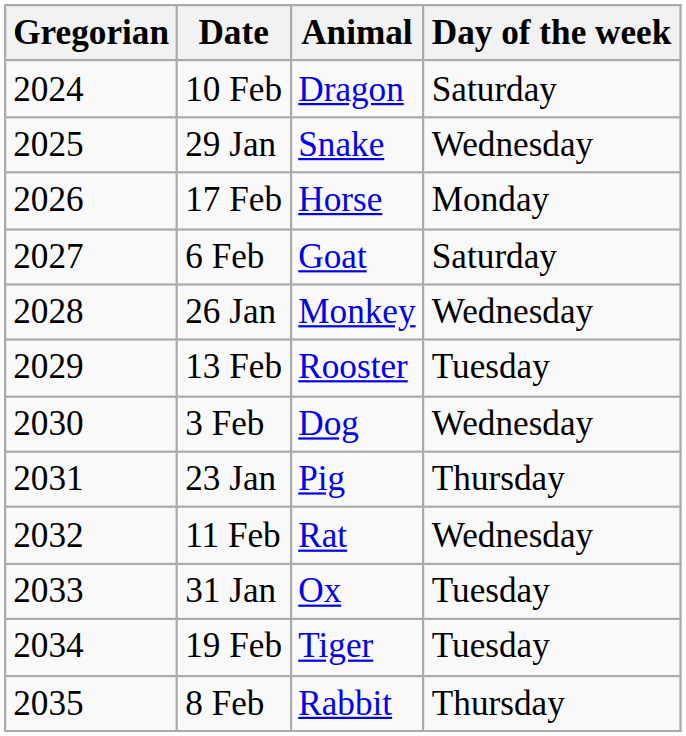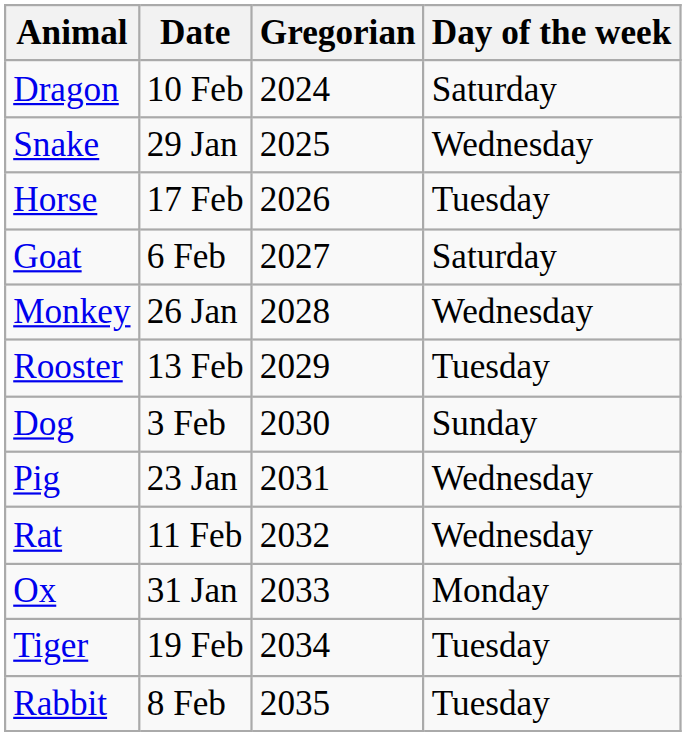 <table class="wikitable">
 <tr>
+<th>Animal</th>
+<th>Date</th>
 <th>Gregorian</th>
-<th>Date</th>
-<th>Animal</th>
 <th>Day of the week</th>
 </tr>
 <tr>
+<td><a href='#'>Dragon</a></td>
+<td>10 Feb</td>
 <td>2024</td>
-<td>10 Feb</td>
-<td><a href='#'>Dragon</a></td>
 <td>Saturday</td>
 </tr>
 <tr>
+<td><a href='#'>Snake</a></td>
+<td>29 Jan</td>
 <td>2025</td>
-<td>29 Jan</td>
-<td><a href='#'>Snake</a></td>
 <td>Wednesday</td>
 </tr>
 <tr>
+<td><a href='#'>Horse</a></td>
+<td>17 Feb</td>
 <td>2026</td>
-<td>17 Feb</td>
-<td><a href='#'>Horse</a></td>
+<td>Tuesday</td>
+</tr>
+<tr>
+<td><a href='#'>Goat</a></td>
+<td>6 Feb</td>
+<td>2027</td>
+<td>Saturday</td>
+</tr>
+<tr>
+<td><a href='#'>Monkey</a></td>
+<td>26 Jan</td>
+<td>2028</td>
+<td>Wednesday</td>
+</tr>
+<tr>
+<td><a href='#'>Rooster</a></td>
+<td>13 Feb</td>
+<td>2029</td>
+<td>Tuesday</td>
+</tr>
+<tr>
+<td><a href='#'>Dog</a></td>
+<td>3 Feb</td>
+<td>2030</td>
+<td>Sunday</td>
+</tr>
+<tr>
+<td><a href='#'>Pig</a></td>
+<td>23 Jan</td>
+<td>2031</td>
+<td>Wednesday</td>
+</tr>
+<tr>
+<td><a href='#'>Rat</a></td>
+<td>11 Feb</td>
+<td>2032</td>
+<td>Wednesday</td>
+</tr>
+<tr>
+<td><a href='#'>Ox</a></td>
+<td>31 Jan</td>
+<td>2033</td>
 <td>Monday</td>
 </tr>
 <tr>
-<td>2027</td>
-<td>6 Feb</td>
-<td><a href='#'>Goat</a></td>
-<td>Saturday</td>
-</tr>
-<tr>
-<td>2028</td>
-<td>26 Jan</td>
-<td><a href='#'>Monkey</a></td>
-<td>Wednesday</td>
-</tr>
-<tr>
-<td>2029</td>
-<td>13 Feb</td>
-<td><a href='#'>Rooster</a></td>
+<td><a href='#'>Tiger</a></td>
+<td>19 Feb</td>
+<td>2034</td>
 <td>Tuesday</td>
 </tr>
 <tr>
-<td>2030</td>
-<td>3 Feb</td>
-<td><a href='#'>Dog</a></td>
-<td>Wednesday</td>
-</tr>
-<tr>
-<td>2031</td>
-<td>23 Jan</td>
-<td><a href='#'>Pig</a></td>
-<td>Thursday</td>
-</tr>
-<tr>
-<td>2032</td>
-<td>11 Feb</td>
-<td><a href='#'>Rat</a></td>
-<td>Wednesday</td>
-</tr>
-<tr>
-<td>2033</td>
-<td>31 Jan</td>
-<td><a href='#'>Ox</a></td>
+<td><a href='#'>Rabbit</a></td>
+<td>8 Feb</td>
+<td>2035</td>
 <td>Tuesday</td>
 </tr>
-<tr>
-<td>2034</td>
-<td>19 Feb</td>
-<td><a href='#'>Tiger</a></td>
-<td>Tuesday</td>
-</tr>
-<tr>
-<td>2035</td>
-<td>8 Feb</td>
-<td><a href='#'>Rabbit</a></td>
-<td>Thursday</td>
-</tr>
 </table>
